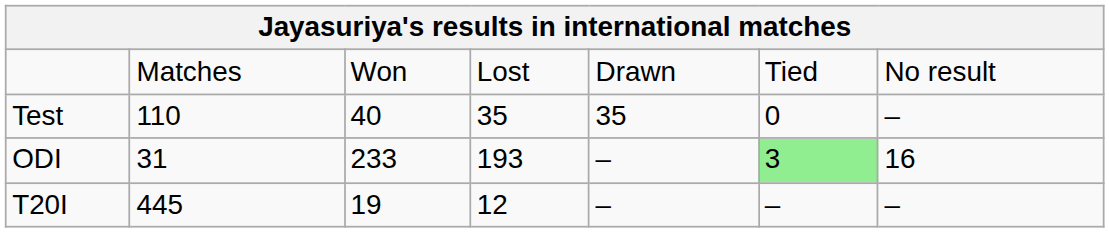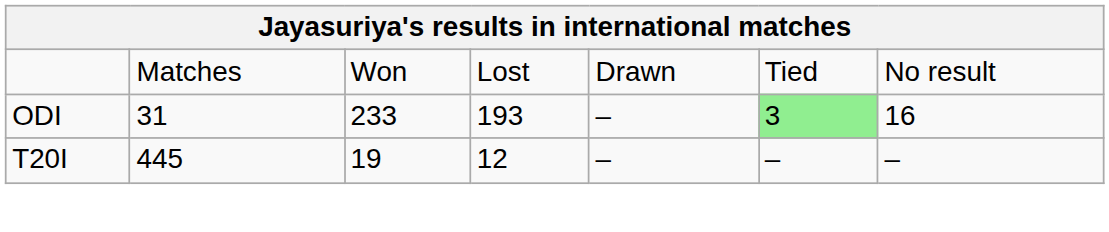 <table class="wikitable" style="float:right; margin-left:1em; width:50%;">
 <tr>
 <th colspan="7"><strong>Jayasuriya's results in international matches</strong></th>
 </tr>
 <tr>
 <td> </td>
 <td>Matches</td>
 <td>Won</td>
 <td>Lost</td>
 <td>Drawn</td>
 <td>Tied</td>
 <td>No result</td>
-</tr>
-<tr>
-<td>Test</td>
-<td>110</td>
-<td>40</td>
-<td>35</td>
-<td>35</td>
-<td>0</td>
-<td>–</td>
 </tr>
 <tr>
 <td>ODI</td>
 <td>31</td>
 <td>233</td>
 <td>193</td>
 <td>–</td>
 <td style="background: lightgreen;">3</td>
 <td>16</td>
 </tr>
 <tr>
 <td>T20I</td>
 <td>445</td>
 <td>19</td>
 <td>12</td>
 <td>–</td>
 <td>–</td>
 <td>–</td>
 </tr>
 </table>
